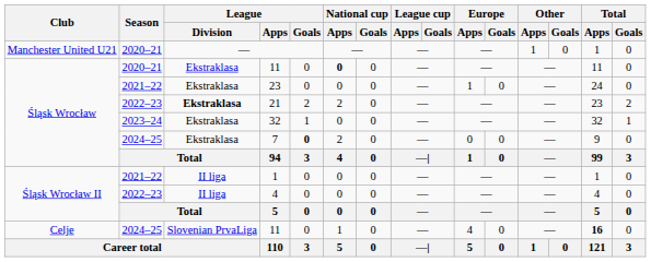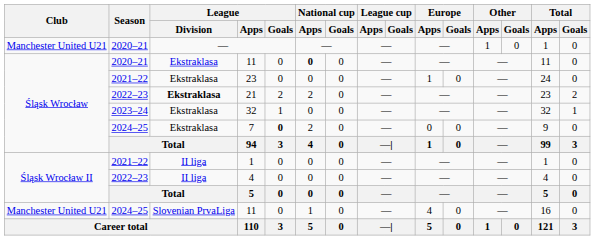 <table class="wikitable" style="text-align:center">
 <tr>
 <th rowspan="2">Club</th>
 <th rowspan="2">Season</th>
 <th colspan="3">League</th>
 <th colspan="2">National cup</th>
 <th colspan="2">League cup</th>
 <th colspan="2">Europe</th>
 <th colspan="2">Other</th>
 <th colspan="2">Total</th>
 </tr>
 <tr>
 <th>Division</th>
 <th>Apps</th>
 <th>Goals</th>
 <th>Apps</th>
 <th>Goals</th>
 <th>Apps</th>
 <th>Goals</th>
 <th>Apps</th>
 <th>Goals</th>
 <th>Apps</th>
 <th>Goals</th>
 <th>Apps</th>
 <th>Goals</th>
 </tr>
 <tr>
 <td rowspan=1><a href='#'>Manchester United U21</a></td>
 <td><a href='#'>2020–21</a></td>
 <td colspan=3>—</td>
 <td colspan=2>—</td>
 <td colspan=2>—</td>
 <td colspan=2>—</td>
 <td>1</td>
 <td>0</td>
 <td>1</td>
 <td>0</td>
 </tr>
 <tr>
 <td rowspan="6"><a href='#'>Śląsk Wrocław</a></td>
 <td><a href='#'>2020–21</a></td>
 <td><a href='#'>Ekstraklasa</a></td>
 <td>11</td>
 <td>0</td>
 <td><strong>0</strong></td>
 <td>0</td>
 <td colspan="2">—</td>
 <td colspan="2">—</td>
 <td colspan="2">—</td>
 <td>11</td>
 <td>0</td>
 </tr>
 <tr>
 <td><a href='#'>2021–22</a></td>
 <td>Ekstraklasa</td>
 <td>23</td>
 <td>0</td>
 <td>0</td>
 <td>0</td>
 <td colspan="2">—</td>
 <td>1</td>
 <td>0</td>
 <td colspan="2">—</td>
 <td>24</td>
 <td>0</td>
 </tr>
 <tr>
 <td><a href='#'>2022–23</a></td>
 <td><strong>Ekstraklasa</strong></td>
 <td>21</td>
 <td>2</td>
 <td>2</td>
 <td>0</td>
 <td colspan="2">—</td>
 <td colspan="2">—</td>
 <td colspan="2">—</td>
 <td>23</td>
 <td>2</td>
 </tr>
 <tr>
 <td><a href='#'>2023–24</a></td>
 <td>Ekstraklasa</td>
 <td>32</td>
 <td>1</td>
 <td>0</td>
 <td>0</td>
 <td colspan="2">—</td>
 <td colspan="2">—</td>
 <td colspan="2">—</td>
 <td>32</td>
 <td>1</td>
 </tr>
 <tr>
 <td><a href='#'>2024–25</a></td>
 <td>Ekstraklasa</td>
 <td>7</td>
 <td><strong>0</strong></td>
 <td>2</td>
 <td>0</td>
 <td colspan="2">—</td>
 <td>0</td>
 <td>0</td>
 <td colspan="2">—</td>
 <td>9</td>
 <td>0</td>
 </tr>
 <tr>
 <th colspan="2">Total</th>
 <th>94</th>
 <th>3</th>
 <th>4</th>
 <th>0</th>
 <th colspan="2">—|</th>
 <th>1</th>
 <th>0</th>
 <th colspan="2">—</th>
 <th>99</th>
 <th>3</th>
 </tr>
 <tr>
 <td rowspan="3"><a href='#'>Śląsk Wrocław II</a></td>
 <td><a href='#'>2021–22</a></td>
 <td><a href='#'>II liga</a></td>
 <td>1</td>
 <td>0</td>
 <td>0</td>
 <td>0</td>
 <td colspan="2">—</td>
 <td colspan="2">—</td>
 <td colspan="2">—</td>
 <td>1</td>
 <td>0</td>
 </tr>
 <tr>
 <td><a href='#'>2022–23</a></td>
 <td><a href='#'>II liga</a></td>
 <td>4</td>
 <td>0</td>
 <td>0</td>
 <td>0</td>
 <td colspan="2">—</td>
 <td colspan="2">—</td>
 <td colspan="2">—</td>
 <td>4</td>
 <td>0</td>
 </tr>
 <tr>
 <th colspan="2">Total</th>
 <th>5</th>
 <th>0</th>
 <th>0</th>
 <th>0</th>
 <th colspan="2">—</th>
 <th colspan="2">—</th>
 <th colspan="2">—</th>
 <th>5</th>
 <th>0</th>
 </tr>
 <tr>
-<td><a href='#'>Celje</a></td>
+<td rowspan=1><a href='#'>Manchester United U21</a></td>
 <td><a href='#'>2024–25</a></td>
 <td><a href='#'>Slovenian PrvaLiga</a></td>
 <td>11</td>
 <td>0</td>
 <td>1</td>
 <td>0</td>
 <td colspan="2">—</td>
 <td>4</td>
 <td>0</td>
 <td colspan="2">—</td>
-<td><strong>16</strong></td>
+<td>16</td>
 <td>0</td>
 </tr>
 <tr>
 <th colspan="3">Career total</th>
 <th>110</th>
 <th>3</th>
 <th>5</th>
 <th>0</th>
 <th colspan="2">—|</th>
 <th>5</th>
 <th>0</th>
 <th>1</th>
 <th>0</th>
 <th>121</th>
 <th>3</th>
 </tr>
 </table>
